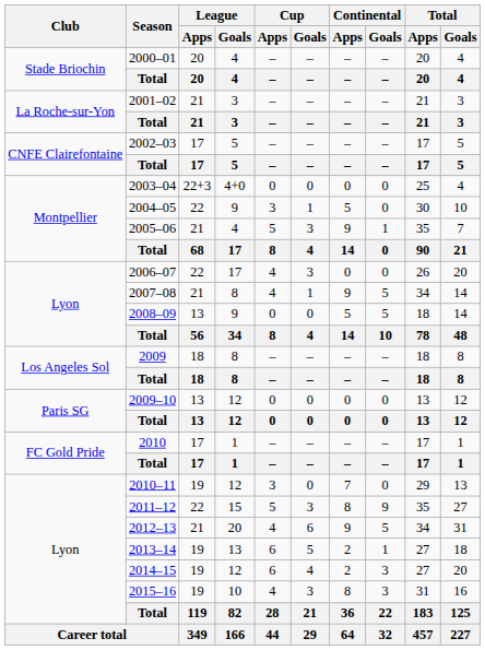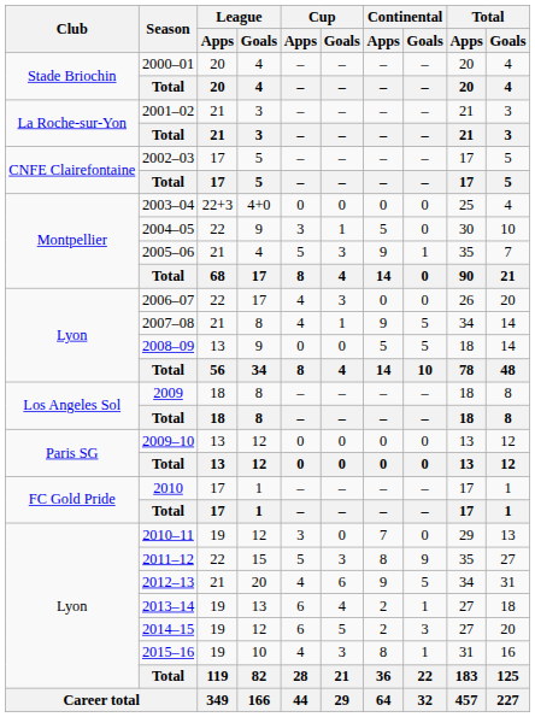 <table class="wikitable" style="text-align: center;">
 <tr>
 <th rowspan="2">Club</th>
 <th rowspan="2">Season</th>
 <th colspan="2">League</th>
 <th colspan="2">Cup</th>
 <th colspan="2">Continental</th>
 <th colspan="2">Total</th>
 </tr>
 <tr>
 <th>Apps</th>
 <th>Goals</th>
 <th>Apps</th>
 <th>Goals</th>
 <th>Apps</th>
 <th>Goals</th>
 <th>Apps</th>
 <th>Goals</th>
 </tr>
 <tr>
 <td rowspan="2" valign="center"><a href='#'>Stade Briochin</a></td>
 <td>2000–01</td>
 <td>20</td>
 <td>4</td>
 <td>–</td>
 <td>–</td>
 <td>–</td>
 <td>–</td>
 <td>20</td>
 <td>4</td>
 </tr>
 <tr>
 <th>Total</th>
 <th>20</th>
 <th>4</th>
 <th>–</th>
 <th>–</th>
 <th>–</th>
 <th>–</th>
 <th>20</th>
 <th>4</th>
 </tr>
 <tr>
 <td rowspan="2" valign="center"><a href='#'>La Roche-sur-Yon</a></td>
 <td>2001–02</td>
 <td>21</td>
 <td>3</td>
 <td>–</td>
 <td>–</td>
 <td>–</td>
 <td>–</td>
 <td>21</td>
 <td>3</td>
 </tr>
 <tr>
 <th>Total</th>
 <th>21</th>
 <th>3</th>
 <th>–</th>
 <th>–</th>
 <th>–</th>
 <th>–</th>
 <th>21</th>
 <th>3</th>
 </tr>
 <tr>
 <td rowspan="2" valign="center"><a href='#'>CNFE Clairefontaine</a></td>
 <td>2002–03</td>
 <td>17</td>
 <td>5</td>
 <td>–</td>
 <td>–</td>
 <td>–</td>
 <td>–</td>
 <td>17</td>
 <td>5</td>
 </tr>
 <tr>
 <th>Total</th>
 <th>17</th>
 <th>5</th>
 <th>–</th>
 <th>–</th>
 <th>–</th>
 <th>–</th>
 <th>17</th>
 <th>5</th>
 </tr>
 <tr>
 <td rowspan="4" valign="center"><a href='#'>Montpellier</a></td>
 <td>2003–04</td>
 <td>22+3</td>
 <td>4+0</td>
 <td>0</td>
 <td>0</td>
 <td>0</td>
 <td>0</td>
 <td>25</td>
 <td>4</td>
 </tr>
 <tr>
 <td>2004–05</td>
 <td>22</td>
 <td>9</td>
 <td>3</td>
 <td>1</td>
 <td>5</td>
 <td>0</td>
 <td>30</td>
 <td>10</td>
 </tr>
 <tr>
 <td>2005–06</td>
 <td>21</td>
 <td>4</td>
 <td>5</td>
 <td>3</td>
 <td>9</td>
 <td>1</td>
 <td>35</td>
 <td>7</td>
 </tr>
 <tr>
 <th>Total</th>
 <th>68</th>
 <th>17</th>
 <th>8</th>
 <th>4</th>
 <th>14</th>
 <th>0</th>
 <th>90</th>
 <th>21</th>
 </tr>
 <tr>
 <td rowspan="4" valign="center"><a href='#'>Lyon</a></td>
 <td>2006–07</td>
 <td>22</td>
 <td>17</td>
 <td>4</td>
 <td>3</td>
 <td>0</td>
 <td>0</td>
 <td>26</td>
 <td>20</td>
 </tr>
 <tr>
 <td>2007–08</td>
 <td>21</td>
 <td>8</td>
 <td>4</td>
 <td>1</td>
 <td>9</td>
 <td>5</td>
 <td>34</td>
 <td>14</td>
 </tr>
 <tr>
 <td><a href='#'>2008–09</a></td>
 <td>13</td>
 <td>9</td>
 <td>0</td>
 <td>0</td>
 <td>5</td>
 <td>5</td>
 <td>18</td>
 <td>14</td>
 </tr>
 <tr>
 <th>Total</th>
 <th>56</th>
 <th>34</th>
 <th>8</th>
 <th>4</th>
 <th>14</th>
 <th>10</th>
 <th>78</th>
 <th>48</th>
 </tr>
 <tr>
 <td rowspan="2" valign="center"><a href='#'>Los Angeles Sol</a></td>
 <td><a href='#'>2009</a></td>
 <td>18</td>
 <td>8</td>
 <td>–</td>
 <td>–</td>
 <td>–</td>
 <td>–</td>
 <td>18</td>
 <td>8</td>
 </tr>
 <tr>
 <th>Total</th>
 <th>18</th>
 <th>8</th>
 <th>–</th>
 <th>–</th>
 <th>–</th>
 <th>–</th>
 <th>18</th>
 <th>8</th>
 </tr>
 <tr>
 <td rowspan="2" valign="center"><a href='#'>Paris SG</a></td>
 <td><a href='#'>2009–10</a></td>
 <td>13</td>
 <td>12</td>
 <td>0</td>
 <td>0</td>
 <td>0</td>
 <td>0</td>
 <td>13</td>
 <td>12</td>
 </tr>
 <tr>
 <th>Total</th>
 <th>13</th>
 <th>12</th>
 <th>0</th>
 <th>0</th>
 <th>0</th>
 <th>0</th>
 <th>13</th>
 <th>12</th>
 </tr>
 <tr>
 <td rowspan="2" valign="center"><a href='#'>FC Gold Pride</a></td>
 <td><a href='#'>2010</a></td>
 <td>17</td>
 <td>1</td>
 <td>–</td>
 <td>–</td>
 <td>–</td>
 <td>–</td>
 <td>17</td>
 <td>1</td>
 </tr>
 <tr>
 <th>Total</th>
 <th>17</th>
 <th>1</th>
 <th>–</th>
 <th>–</th>
 <th>–</th>
 <th>–</th>
 <th>17</th>
 <th>1</th>
 </tr>
 <tr>
 <td rowspan="7" valign="center">Lyon</td>
 <td><a href='#'>2010–11</a></td>
 <td>19</td>
 <td>12</td>
 <td>3</td>
 <td>0</td>
 <td>7</td>
 <td>0</td>
 <td>29</td>
 <td>13</td>
 </tr>
 <tr>
 <td><a href='#'>2011–12</a></td>
 <td>22</td>
 <td>15</td>
 <td>5</td>
 <td>3</td>
 <td>8</td>
 <td>9</td>
 <td>35</td>
 <td>27</td>
 </tr>
 <tr>
 <td><a href='#'>2012–13</a></td>
 <td>21</td>
 <td>20</td>
 <td>4</td>
 <td>6</td>
 <td>9</td>
 <td>5</td>
 <td>34</td>
 <td>31</td>
 </tr>
 <tr>
 <td><a href='#'>2013–14</a></td>
 <td>19</td>
 <td>13</td>
 <td>6</td>
-<td>5</td>
+<td>4</td>
 <td>2</td>
 <td>1</td>
 <td>27</td>
 <td>18</td>
 </tr>
 <tr>
 <td><a href='#'>2014–15</a></td>
 <td>19</td>
 <td>12</td>
 <td>6</td>
-<td>4</td>
+<td>5</td>
 <td>2</td>
 <td>3</td>
 <td>27</td>
 <td>20</td>
 </tr>
 <tr>
 <td><a href='#'>2015–16</a></td>
 <td>19</td>
 <td>10</td>
 <td>4</td>
 <td>3</td>
 <td>8</td>
-<td>3</td>
+<td>1</td>
 <td>31</td>
 <td>16</td>
 </tr>
 <tr>
 <th>Total</th>
 <th>119</th>
 <th>82</th>
 <th>28</th>
 <th>21</th>
 <th>36</th>
 <th>22</th>
 <th>183</th>
 <th>125</th>
 </tr>
 <tr>
 <th colspan="2">Career total</th>
 <th>349</th>
 <th>166</th>
 <th>44</th>
 <th>29</th>
 <th>64</th>
 <th>32</th>
 <th>457</th>
 <th>227</th>
 </tr>
 </table>
